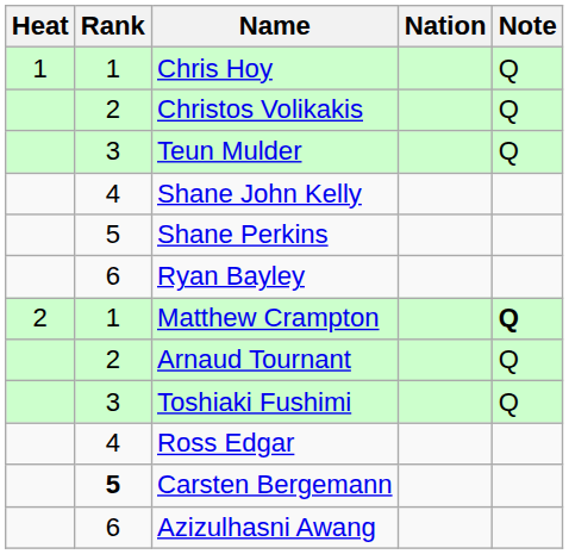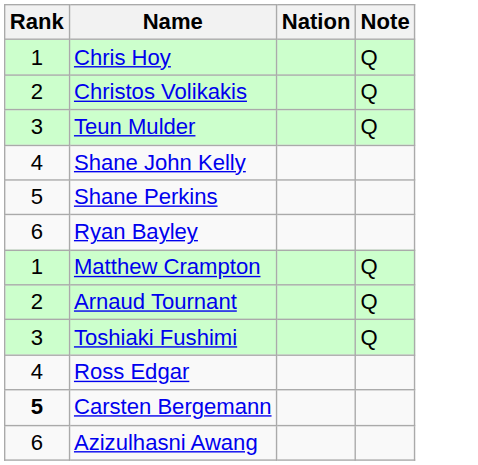 <table class=wikitable sortable style=text-align:center>
 <tr>
-<th>Heat</th>
 <th>Rank</th>
 <th>Name</th>
 <th>Nation</th>
 <th>Note</th>
 </tr>
 <tr style="background: #ccffcc;">
 <td>1</td>
-<td>1</td>
 <td align=left><a href='#'>Chris Hoy</a></td>
 <td align=left></td>
 <td align=left>Q</td>
 </tr>
 <tr style="background: #ccffcc;">
-<td></td>
 <td>2</td>
 <td align=left><a href='#'>Christos Volikakis</a></td>
 <td align=left></td>
 <td align=left>Q</td>
 </tr>
 <tr style="background: #ccffcc;">
-<td></td>
 <td>3</td>
 <td align=left><a href='#'>Teun Mulder</a></td>
 <td align=left></td>
 <td align=left>Q</td>
 </tr>
 <tr>
-<td></td>
 <td>4</td>
 <td align=left><a href='#'>Shane John Kelly</a></td>
 <td align=left></td>
 <td></td>
 </tr>
 <tr>
-<td></td>
 <td>5</td>
 <td align=left><a href='#'>Shane Perkins</a></td>
 <td align=left></td>
 <td></td>
 </tr>
 <tr>
-<td></td>
 <td>6</td>
 <td align=left><a href='#'>Ryan Bayley</a></td>
 <td align=left></td>
 <td></td>
 </tr>
 <tr style="background: #ccffcc;">
-<td>2</td>
 <td>1</td>
 <td align=left><a href='#'>Matthew Crampton</a></td>
 <td align=left></td>
-<td align=left><strong>Q</strong></td>
+<td align=left>Q</td>
 </tr>
 <tr style="background: #ccffcc;">
-<td></td>
 <td>2</td>
 <td align=left><a href='#'>Arnaud Tournant</a></td>
 <td align=left></td>
 <td align=left>Q</td>
 </tr>
 <tr style="background: #ccffcc;">
-<td></td>
 <td>3</td>
 <td align=left><a href='#'>Toshiaki Fushimi</a></td>
 <td align=left></td>
 <td align=left>Q</td>
 </tr>
 <tr>
-<td></td>
 <td>4</td>
 <td align=left><a href='#'>Ross Edgar</a></td>
 <td align=left></td>
 <td></td>
 </tr>
 <tr>
-<td></td>
 <td><strong>5</strong></td>
 <td align=left><a href='#'>Carsten Bergemann</a></td>
 <td align=left></td>
 <td></td>
 </tr>
 <tr>
-<td></td>
 <td>6</td>
 <td align=left><a href='#'>Azizulhasni Awang</a></td>
 <td align=left></td>
 <td></td>
 </tr>
 </table>
